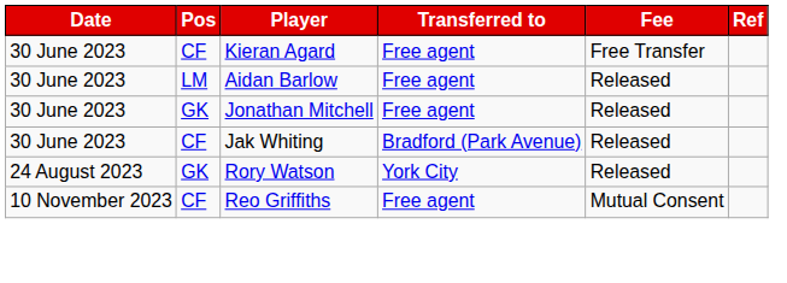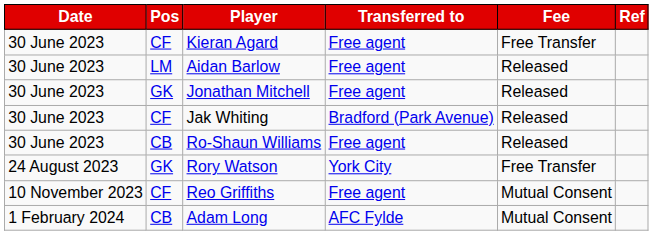 <table class="wikitable plainrowheaders sortable">
 <tr>
 <th style="background:#E00000;border:1px solid black;color:white">Date</th>
 <th style="background:#E00000;border:1px solid black;color:white">Pos</th>
 <th style="background:#E00000;border:1px solid black;color:white">Player</th>
 <th style="background:#E00000;border:1px solid black;color:white">Transferred to</th>
 <th style="background:#E00000;border:1px solid black;color:white">Fee</th>
 <th style="background:#E00000;border:1px solid black;color:white">Ref</th>
 </tr>
 <tr>
 <td>30 June 2023</td>
 <td><a href='#'>CF</a></td>
 <td> <a href='#'>Kieran Agard</a></td>
 <td> <a href='#'>Free agent</a></td>
 <td>Free Transfer</td>
 <td></td>
 </tr>
 <tr>
 <td>30 June 2023</td>
 <td><a href='#'>LM</a></td>
 <td> <a href='#'>Aidan Barlow</a></td>
 <td> <a href='#'>Free agent</a></td>
 <td>Released</td>
 <td></td>
 </tr>
 <tr>
 <td>30 June 2023</td>
 <td><a href='#'>GK</a></td>
 <td> <a href='#'>Jonathan Mitchell</a></td>
 <td> <a href='#'>Free agent</a></td>
 <td>Released</td>
 <td></td>
 </tr>
 <tr>
 <td>30 June 2023</td>
 <td><a href='#'>CF</a></td>
 <td> Jak Whiting</td>
 <td> <a href='#'>Bradford (Park Avenue)</a></td>
 <td>Released</td>
 <td></td>
 </tr>
 <tr>
+<td>30 June 2023</td>
+<td><a href='#'>CB</a></td>
+<td> <a href='#'>Ro-Shaun Williams</a></td>
+<td> <a href='#'>Free agent</a></td>
+<td>Released</td>
+<td></td>
+</tr>
+<tr>
 <td>24 August 2023</td>
 <td><a href='#'>GK</a></td>
 <td> <a href='#'>Rory Watson</a></td>
 <td> <a href='#'>York City</a></td>
-<td>Released</td>
+<td>Free Transfer</td>
 <td></td>
 </tr>
 <tr>
 <td>10 November 2023</td>
 <td><a href='#'>CF</a></td>
 <td> <a href='#'>Reo Griffiths</a></td>
 <td> <a href='#'>Free agent</a></td>
 <td>Mutual Consent</td>
 <td></td>
 </tr>
+<tr>
+<td>1 February 2024</td>
+<td><a href='#'>CB</a></td>
+<td> <a href='#'>Adam Long</a></td>
+<td> <a href='#'>AFC Fylde</a></td>
+<td>Mutual Consent</td>
+<td></td>
+</tr>
 </table>
